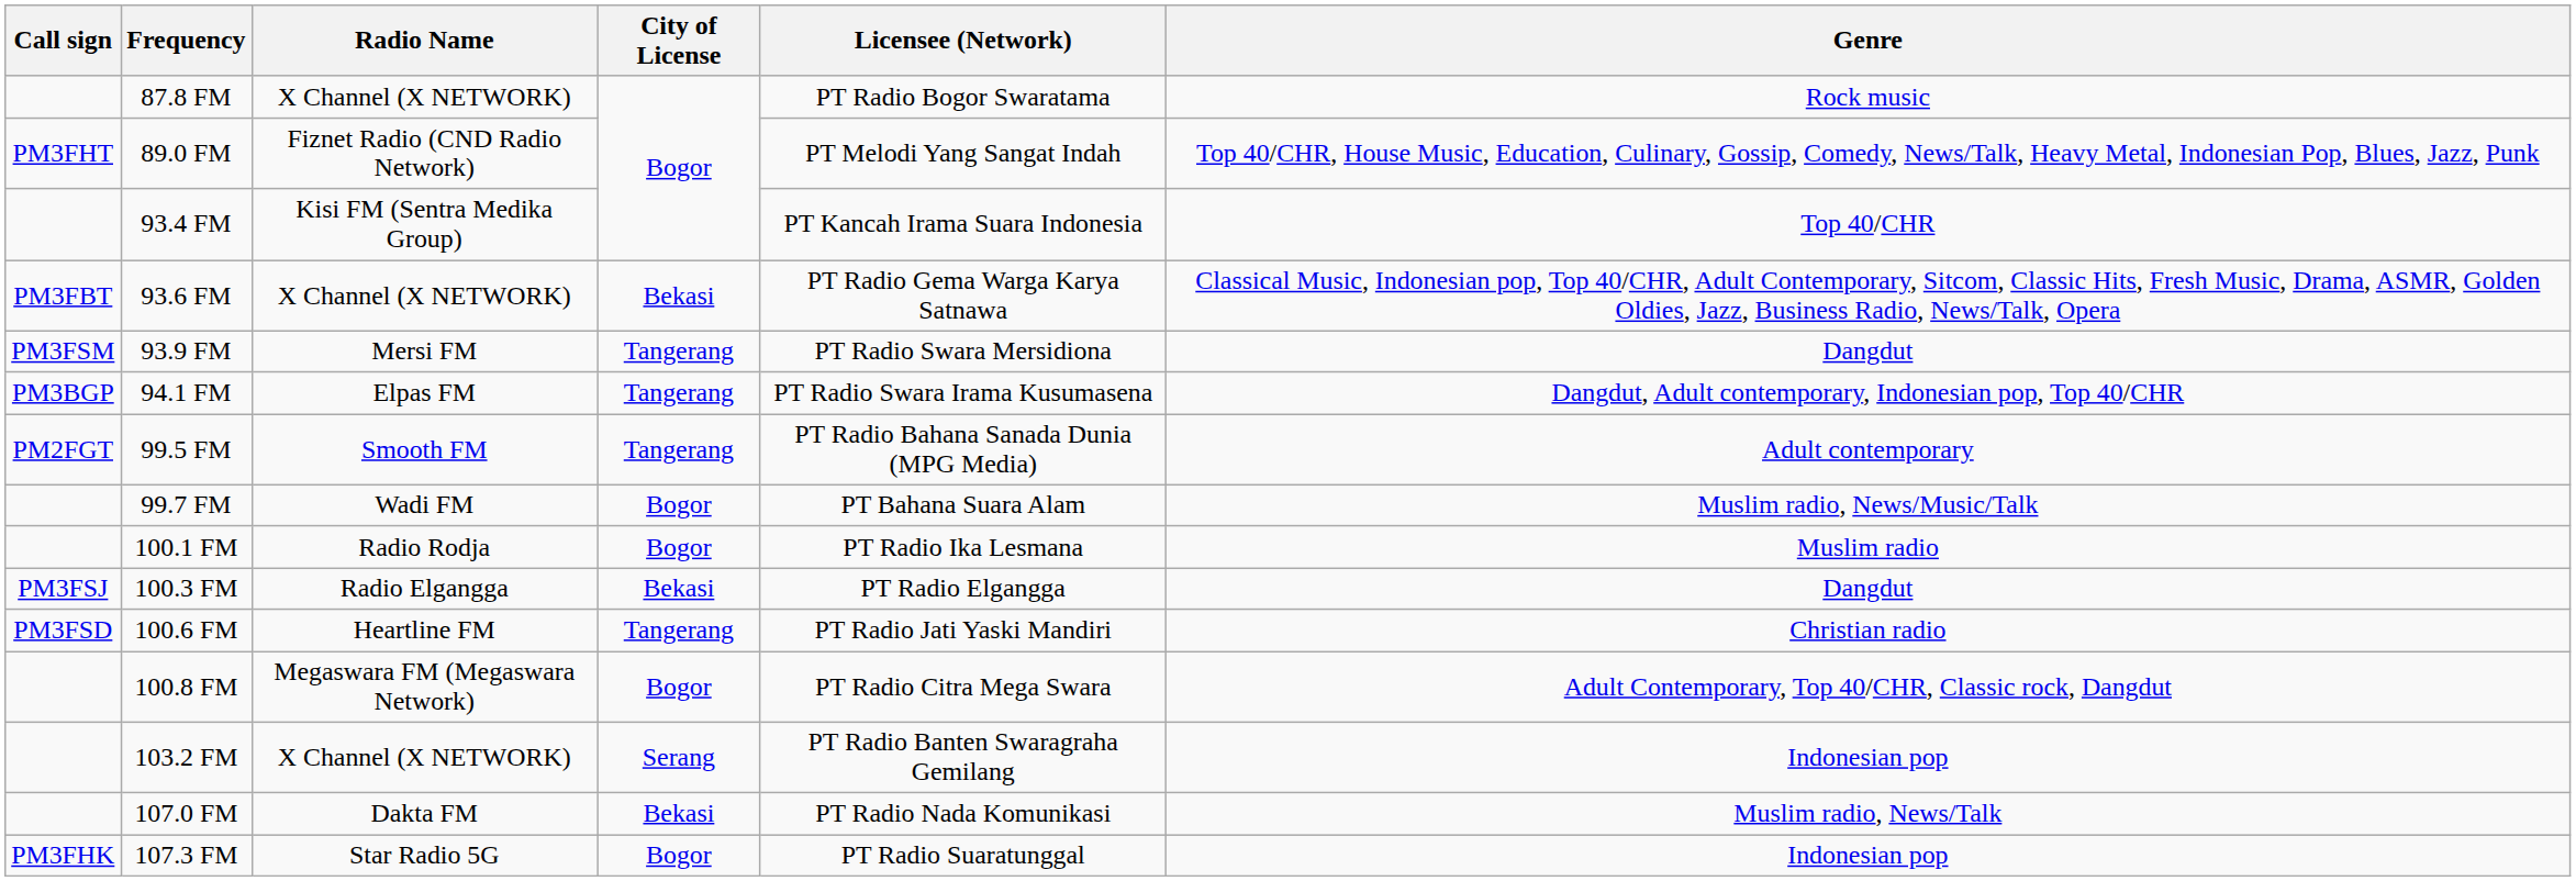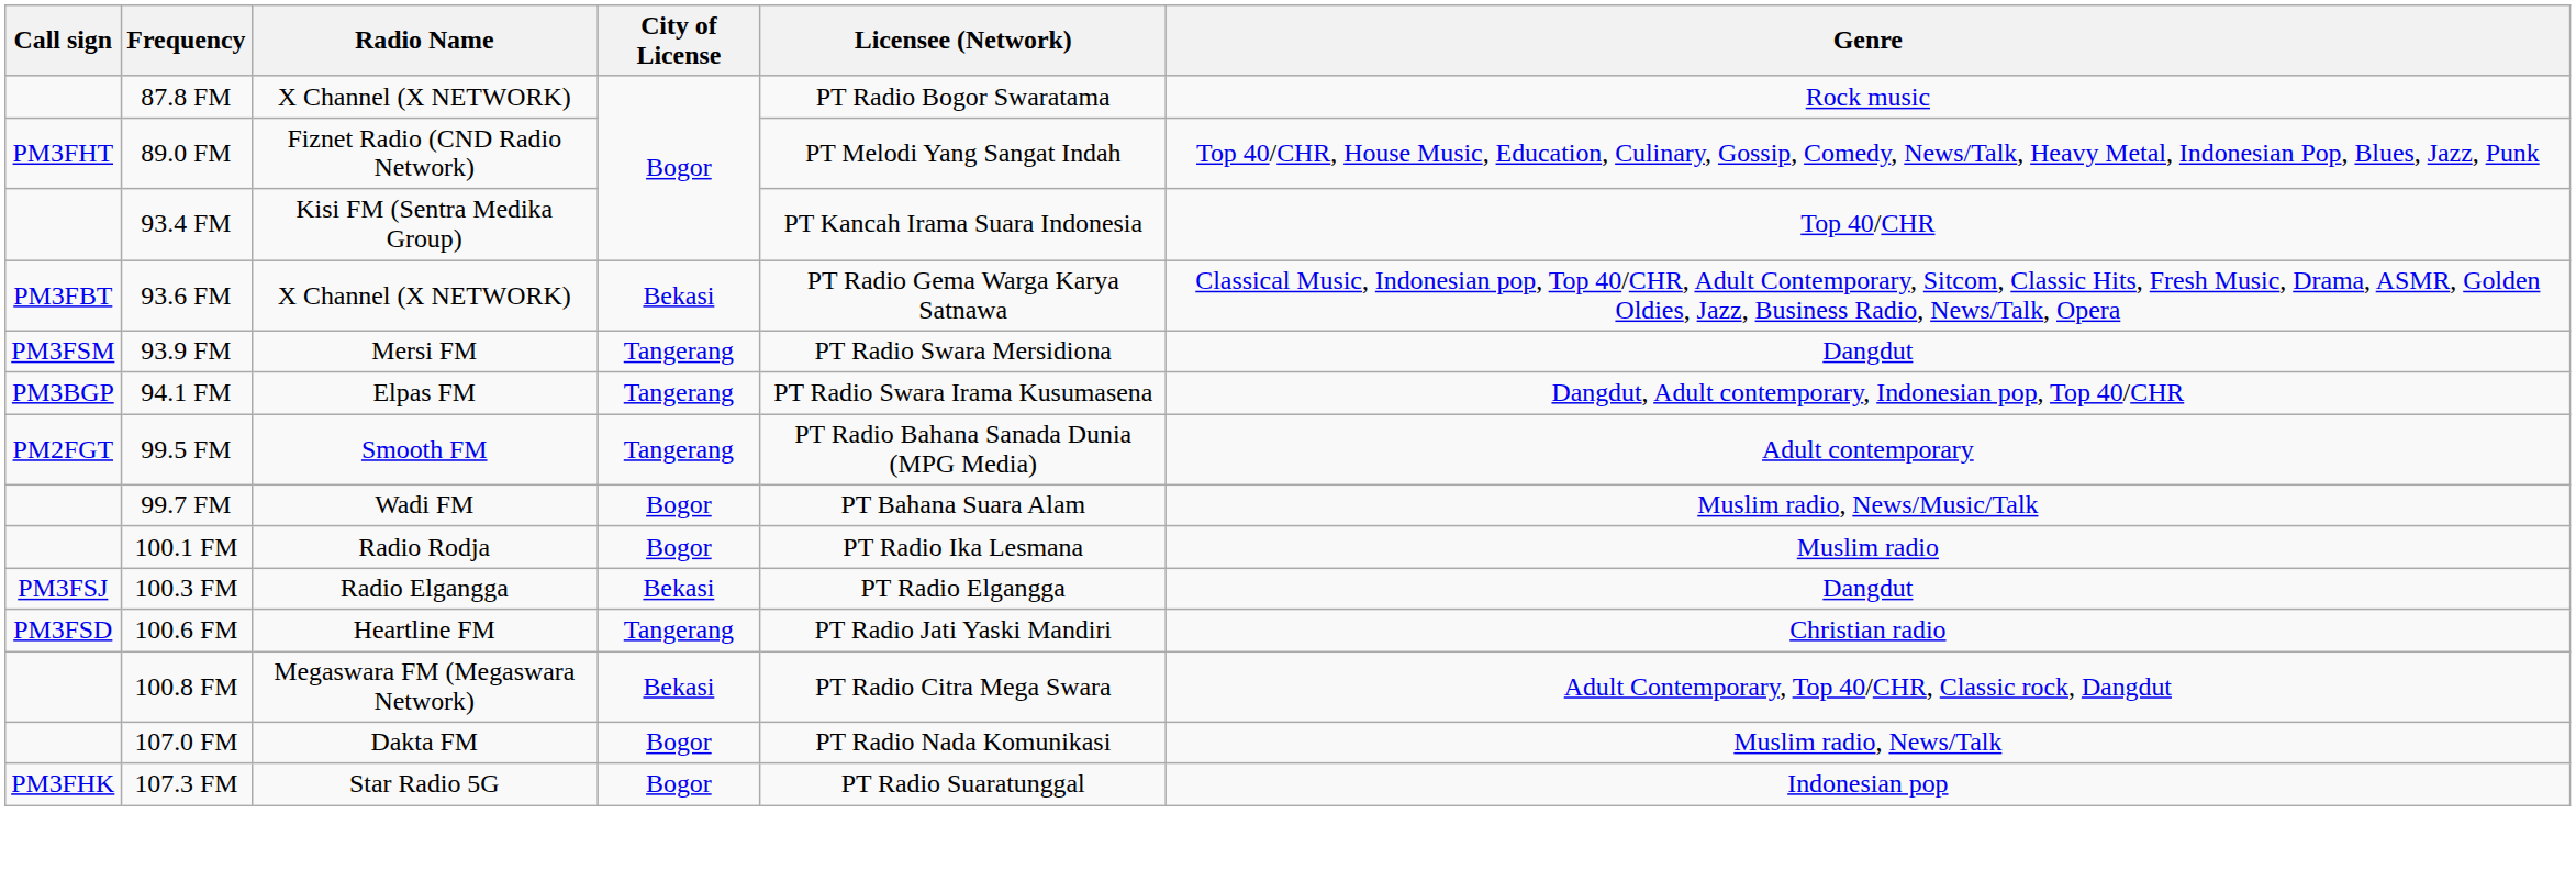 <table class="wikitable" style="text-align: center;">
 <tr>
 <th>Call sign</th>
 <th data-sort-type="number">Frequency</th>
 <th>Radio Name</th>
 <th>City of License</th>
 <th>Licensee (Network)</th>
 <th>Genre</th>
 </tr>
 <tr>
 <td></td>
 <td>87.8 FM</td>
 <td>X Channel (X NETWORK)</td>
 <td rowspan="3"><a href='#'>Bogor</a></td>
 <td>PT Radio Bogor Swaratama</td>
 <td><a href='#'>Rock music</a></td>
 </tr>
 <tr>
 <td><a href='#'>PM3FHT</a></td>
 <td>89.0 FM</td>
 <td>Fiznet Radio (CND Radio Network)</td>
 <td>PT Melodi Yang Sangat Indah</td>
 <td><a href='#'>Top 40</a>/<a href='#'>CHR</a>, <a href='#'>House Music</a>, <a href='#'>Education</a>, <a href='#'>Culinary</a>, <a href='#'>Gossip</a>, <a href='#'>Comedy</a>, <a href='#'>News/Talk</a>, <a href='#'>Heavy Metal</a>, <a href='#'>Indonesian Pop</a>, <a href='#'>Blues</a>, <a href='#'>Jazz</a>, <a href='#'>Punk</a></td>
 </tr>
 <tr>
 <td></td>
 <td>93.4 FM</td>
 <td>Kisi FM (Sentra Medika Group)</td>
 <td>PT Kancah Irama Suara Indonesia</td>
 <td><a href='#'>Top 40</a>/<a href='#'>CHR</a></td>
 </tr>
 <tr>
 <td><a href='#'>PM3FBT</a></td>
 <td>93.6 FM</td>
 <td>X Channel (X NETWORK)</td>
 <td><a href='#'>Bekasi</a></td>
 <td>PT Radio Gema Warga Karya Satnawa</td>
 <td><a href='#'>Classical Music</a>, <a href='#'>Indonesian pop</a>, <a href='#'>Top 40</a>/<a href='#'>CHR</a>, <a href='#'>Adult Contemporary</a>, <a href='#'>Sitcom</a>, <a href='#'>Classic Hits</a>, <a href='#'>Fresh Music</a>, <a href='#'>Drama</a>, <a href='#'>ASMR</a>, <a href='#'>Golden Oldies</a>, <a href='#'>Jazz</a>, <a href='#'>Business Radio</a>, <a href='#'>News/Talk</a>, <a href='#'>Opera</a></td>
 </tr>
 <tr>
 <td><a href='#'>PM3FSM</a></td>
 <td>93.9 FM</td>
 <td>Mersi FM</td>
 <td><a href='#'>Tangerang</a></td>
 <td>PT Radio Swara Mersidiona</td>
 <td><a href='#'>Dangdut</a></td>
 </tr>
 <tr>
 <td><a href='#'>PM3BGP</a></td>
 <td>94.1 FM</td>
 <td>Elpas FM</td>
 <td><a href='#'>Tangerang</a></td>
 <td>PT Radio Swara Irama Kusumasena</td>
 <td><a href='#'>Dangdut</a>, <a href='#'>Adult contemporary</a>, <a href='#'>Indonesian pop</a>, <a href='#'>Top 40</a>/<a href='#'>CHR</a></td>
 </tr>
 <tr>
 <td><a href='#'>PM2FGT</a></td>
 <td>99.5 FM</td>
 <td><a href='#'>Smooth FM</a></td>
 <td><a href='#'>Tangerang</a></td>
 <td>PT Radio Bahana Sanada Dunia (MPG Media)</td>
 <td><a href='#'>Adult contemporary</a></td>
 </tr>
 <tr>
 <td></td>
 <td>99.7 FM</td>
 <td>Wadi FM</td>
 <td><a href='#'>Bogor</a></td>
 <td>PT Bahana Suara Alam</td>
 <td><a href='#'>Muslim radio</a>, <a href='#'>News/Music/Talk</a></td>
 </tr>
 <tr>
 <td></td>
 <td>100.1 FM</td>
 <td>Radio Rodja</td>
 <td><a href='#'>Bogor</a></td>
 <td>PT Radio Ika Lesmana</td>
 <td><a href='#'>Muslim radio</a></td>
 </tr>
 <tr>
 <td><a href='#'>PM3FSJ</a></td>
 <td>100.3 FM</td>
 <td>Radio Elgangga</td>
 <td><a href='#'>Bekasi</a></td>
 <td>PT Radio Elgangga</td>
 <td><a href='#'>Dangdut</a></td>
 </tr>
 <tr>
 <td><a href='#'>PM3FSD</a></td>
 <td>100.6 FM</td>
 <td>Heartline FM</td>
 <td><a href='#'>Tangerang</a></td>
 <td>PT Radio Jati Yaski Mandiri</td>
 <td><a href='#'>Christian radio</a></td>
 </tr>
 <tr>
 <td></td>
 <td>100.8 FM</td>
 <td>Megaswara FM (Megaswara Network)</td>
-<td><a href='#'>Bogor</a></td>
+<td><a href='#'>Bekasi</a></td>
 <td>PT Radio Citra Mega Swara</td>
 <td><a href='#'>Adult Contemporary</a>, <a href='#'>Top 40</a>/<a href='#'>CHR</a>, <a href='#'>Classic rock</a>, <a href='#'>Dangdut</a></td>
 </tr>
 <tr>
 <td></td>
-<td>103.2 FM</td>
-<td>X Channel (X NETWORK)</td>
-<td><a href='#'>Serang</a></td>
-<td>PT Radio Banten Swaragraha Gemilang</td>
-<td><a href='#'>Indonesian pop</a></td>
-</tr>
-<tr>
-<td></td>
 <td>107.0 FM</td>
 <td>Dakta FM</td>
-<td><a href='#'>Bekasi</a></td>
+<td><a href='#'>Bogor</a></td>
 <td>PT Radio Nada Komunikasi</td>
 <td><a href='#'>Muslim radio</a>, <a href='#'>News/Talk</a></td>
 </tr>
 <tr>
 <td><a href='#'>PM3FHK</a></td>
 <td>107.3 FM</td>
 <td>Star Radio 5G</td>
 <td><a href='#'>Bogor</a></td>
 <td>PT Radio Suaratunggal</td>
 <td><a href='#'>Indonesian pop</a></td>
 </tr>
 </table>
